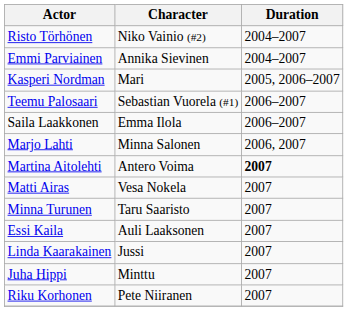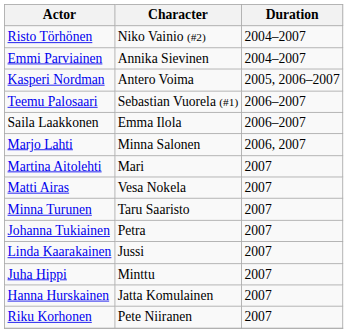 <table class="wikitable" sortable>
 <tr bgcolor="#CCCCCC">
 <th>Actor</th>
 <th>Character</th>
 <th>Duration</th>
 </tr>
 <tr>
 <td><a href='#'>Risto Törhönen</a></td>
 <td>Niko Vainio <small>(#2)</small></td>
 <td>2004–2007</td>
 </tr>
 <tr>
 <td><a href='#'>Emmi Parviainen</a></td>
 <td>Annika Sievinen</td>
 <td>2004–2007</td>
 </tr>
 <tr>
 <td><a href='#'>Kasperi Nordman</a></td>
-<td>Mari</td>
+<td>Antero Voima</td>
 <td>2005, 2006–2007</td>
 </tr>
 <tr>
 <td><a href='#'>Teemu Palosaari</a></td>
 <td>Sebastian Vuorela <small>(#1)</small></td>
 <td>2006–2007</td>
 </tr>
 <tr>
 <td>Saila Laakkonen</td>
 <td>Emma Ilola</td>
 <td>2006–2007</td>
 </tr>
 <tr>
 <td><a href='#'>Marjo Lahti</a></td>
 <td>Minna Salonen</td>
 <td>2006, 2007</td>
 </tr>
 <tr>
 <td><a href='#'>Martina Aitolehti</a></td>
-<td>Antero Voima</td>
-<td><strong>2007</strong></td>
+<td>Mari</td>
+<td>2007</td>
 </tr>
 <tr>
 <td><a href='#'>Matti Airas</a></td>
 <td>Vesa Nokela</td>
 <td>2007</td>
 </tr>
 <tr>
 <td><a href='#'>Minna Turunen</a></td>
 <td>Taru Saaristo</td>
 <td>2007</td>
 </tr>
 <tr>
-<td><a href='#'>Essi Kaila</a></td>
-<td>Auli Laaksonen</td>
+<td><a href='#'>Johanna Tukiainen</a></td>
+<td>Petra</td>
 <td>2007</td>
 </tr>
 <tr>
 <td><a href='#'>Linda Kaarakainen</a></td>
 <td>Jussi</td>
 <td>2007</td>
 </tr>
 <tr>
 <td><a href='#'>Juha Hippi</a></td>
 <td>Minttu</td>
 <td>2007</td>
 </tr>
 <tr>
+<td><a href='#'>Hanna Hurskainen</a></td>
+<td>Jatta Komulainen</td>
+<td>2007</td>
+</tr>
+<tr>
 <td><a href='#'>Riku Korhonen</a></td>
 <td>Pete Niiranen</td>
 <td>2007</td>
 </tr>
 <tr>
 </tr>
 </table>
